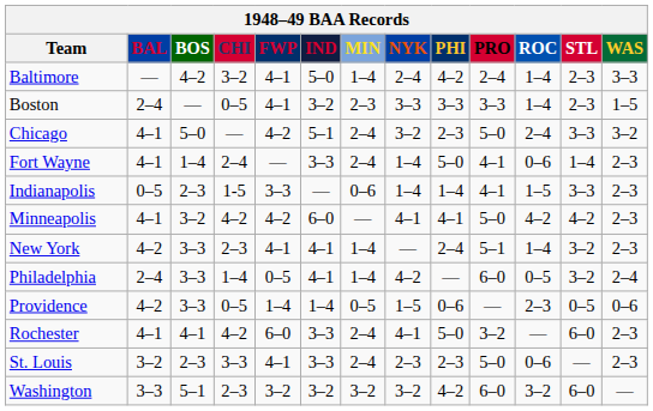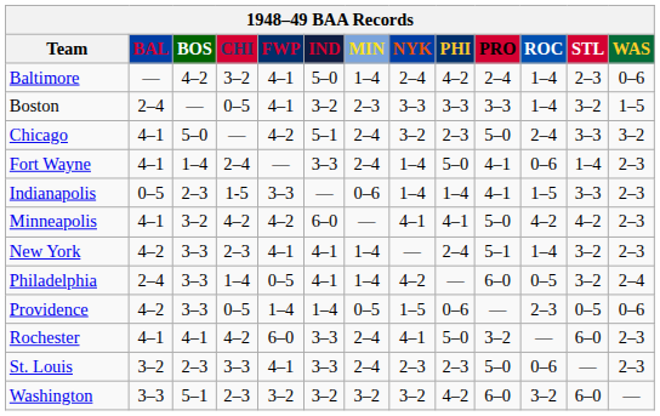 <table class="wikitable" style="font-size:95%; text-align:center;">
 <tr>
 <th colspan=14>1948–49 BAA Records</th>
 </tr>
 <tr>
 <th width=100>Team</th>
 <th style="background:#003EA4;color:#D30032;width=35">BAL</th>
 <th style="background:#006400;color:#FFFFFF;width=35">BOS</th>
 <th style="background:#D50032;color:#22356A;width=35">CHI</th>
 <th style="background:#012F6B;color:#D40032;width=35">FWP</th>
 <th style="background:#0F1D42;color:#D40030;width=35">IND</th>
 <th style="background:#7BA4DB;color:#FBE122;width=35">MIN</th>
 <th style="background:#003EA4;color:#E85109;width=35">NYK</th>
 <th style="background:#002F6C;color:#FFC72C;width=35">PHI</th>
 <th style="background:#D40032;color:#000000;width=35">PRO</th>
 <th style="background:#0050B0;color:#FFFFFF;width=35">ROC</th>
 <th style="background:#D40032;color:#FFFFFF;width=35">STL</th>
 <th style="background:#046B38;color:#FECD2A;width=35">WAS</th>
 </tr>
 <tr>
 <td style="text-align:left;"><a href='#'>Baltimore</a></td>
 <td>—</td>
 <td>4–2</td>
 <td>3–2</td>
 <td>4–1</td>
 <td>5–0</td>
 <td>1–4</td>
 <td>2–4</td>
 <td>4–2</td>
 <td>2–4</td>
 <td>1–4</td>
 <td>2–3</td>
-<td>3–3</td>
+<td>0–6</td>
 </tr>
 <tr>
 <td style="text-align:left;">Boston</td>
 <td>2–4</td>
 <td>—</td>
 <td>0–5</td>
 <td>4–1</td>
 <td>3–2</td>
 <td>2–3</td>
 <td>3–3</td>
 <td>3–3</td>
 <td>3–3</td>
 <td>1–4</td>
-<td>2–3</td>
+<td>3–2</td>
 <td>1–5</td>
 </tr>
 <tr>
 <td style="text-align:left;"><a href='#'>Chicago</a></td>
 <td>4–1</td>
 <td>5–0</td>
 <td>—</td>
 <td>4–2</td>
 <td>5–1</td>
 <td>2–4</td>
 <td>3–2</td>
 <td>2–3</td>
 <td>5–0</td>
 <td>2–4</td>
 <td>3–3</td>
 <td>3–2</td>
 </tr>
 <tr>
 <td style="text-align:left;"><a href='#'>Fort Wayne</a></td>
 <td>4–1</td>
 <td>1–4</td>
 <td>2–4</td>
 <td>—</td>
 <td>3–3</td>
 <td>2–4</td>
 <td>1–4</td>
 <td>5–0</td>
 <td>4–1</td>
 <td>0–6</td>
 <td>1–4</td>
 <td>2–3</td>
 </tr>
 <tr>
 <td style="text-align:left;"><a href='#'>Indianapolis</a></td>
 <td>0–5</td>
 <td>2–3</td>
 <td>1-5</td>
 <td>3–3</td>
 <td>—</td>
 <td>0–6</td>
 <td>1–4</td>
 <td>1–4</td>
 <td>4–1</td>
 <td>1–5</td>
 <td>3–3</td>
 <td>2–3</td>
 </tr>
 <tr>
 <td style="text-align:left;"><a href='#'>Minneapolis</a></td>
 <td>4–1</td>
 <td>3–2</td>
 <td>4–2</td>
 <td>4–2</td>
 <td>6–0</td>
 <td>—</td>
 <td>4–1</td>
 <td>4–1</td>
 <td>5–0</td>
 <td>4–2</td>
 <td>4–2</td>
 <td>2–3</td>
 </tr>
 <tr>
 <td style="text-align:left;"><a href='#'>New York</a></td>
 <td>4–2</td>
 <td>3–3</td>
 <td>2–3</td>
 <td>4–1</td>
 <td>4–1</td>
 <td>1–4</td>
 <td>—</td>
 <td>2–4</td>
 <td>5–1</td>
 <td>1–4</td>
 <td>3–2</td>
 <td>2–3</td>
 </tr>
 <tr>
 <td style="text-align:left;"><a href='#'>Philadelphia</a></td>
 <td>2–4</td>
 <td>3–3</td>
 <td>1–4</td>
 <td>0–5</td>
 <td>4–1</td>
 <td>1–4</td>
 <td>4–2</td>
 <td>—</td>
 <td>6–0</td>
 <td>0–5</td>
 <td>3–2</td>
 <td>2–4</td>
 </tr>
 <tr>
 <td style="text-align:left;"><a href='#'>Providence</a></td>
 <td>4–2</td>
 <td>3–3</td>
 <td>0–5</td>
 <td>1–4</td>
 <td>1–4</td>
 <td>0–5</td>
 <td>1–5</td>
 <td>0–6</td>
 <td>—</td>
 <td>2–3</td>
 <td>0–5</td>
 <td>0–6</td>
 </tr>
 <tr>
 <td style="text-align:left;"><a href='#'>Rochester</a></td>
 <td>4–1</td>
 <td>4–1</td>
 <td>4–2</td>
 <td>6–0</td>
 <td>3–3</td>
 <td>2–4</td>
 <td>4–1</td>
 <td>5–0</td>
 <td>3–2</td>
 <td>—</td>
 <td>6–0</td>
 <td>2–3</td>
 </tr>
 <tr>
 <td style="text-align:left;"><a href='#'>St. Louis</a></td>
 <td>3–2</td>
 <td>2–3</td>
 <td>3–3</td>
 <td>4–1</td>
 <td>3–3</td>
 <td>2–4</td>
 <td>2–3</td>
 <td>2–3</td>
 <td>5–0</td>
 <td>0–6</td>
 <td>—</td>
 <td>2–3</td>
 </tr>
 <tr>
 <td style="text-align:left;"><a href='#'>Washington</a></td>
 <td>3–3</td>
 <td>5–1</td>
 <td>2–3</td>
 <td>3–2</td>
 <td>3–2</td>
 <td>3–2</td>
 <td>3–2</td>
 <td>4–2</td>
 <td>6–0</td>
 <td>3–2</td>
 <td>6–0</td>
 <td>—</td>
 </tr>
 </table>
